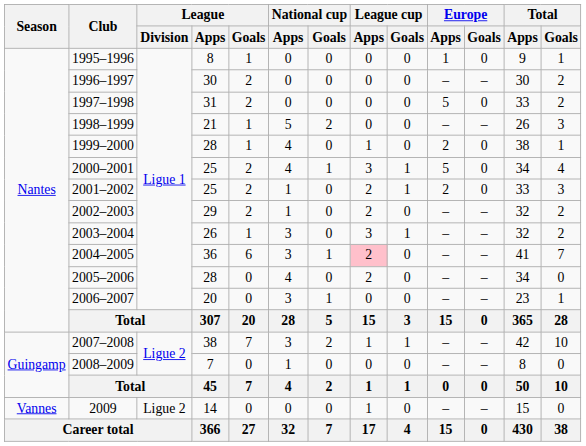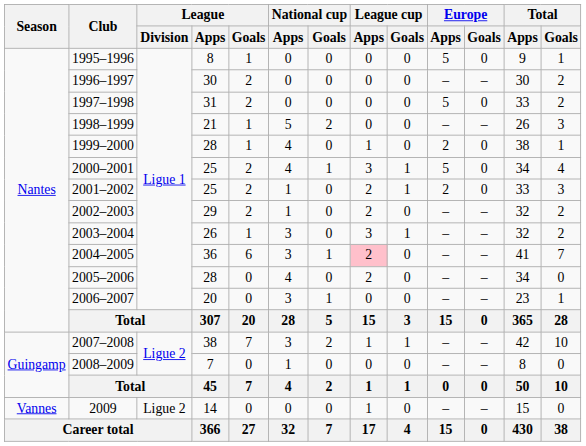 <table class="wikitable" style="text-align: center">
 <tr>
 <th rowspan="2">Season</th>
 <th rowspan="2">Club</th>
 <th colspan="3">League</th>
 <th colspan="2">National cup</th>
 <th colspan="2">League cup</th>
 <th colspan="2"><a href='#'>Europe</a></th>
 <th colspan="3">Total</th>
 </tr>
 <tr>
 <th>Division</th>
 <th>Apps</th>
 <th>Goals</th>
 <th>Apps</th>
 <th>Goals</th>
 <th>Apps</th>
 <th>Goals</th>
 <th>Apps</th>
 <th>Goals</th>
 <th>Apps</th>
 <th>Goals</th>
 </tr>
 <tr>
 <td rowspan="13"><a href='#'>Nantes</a></td>
 <td>1995–1996</td>
 <td rowspan="12"><a href='#'>Ligue 1</a></td>
 <td>8</td>
 <td>1</td>
 <td>0</td>
 <td>0</td>
 <td>0</td>
 <td>0</td>
-<td>1</td>
+<td>5</td>
 <td>0</td>
 <td>9</td>
 <td>1</td>
 </tr>
 <tr>
 <td>1996–1997</td>
 <td>30</td>
 <td>2</td>
 <td>0</td>
 <td>0</td>
 <td>0</td>
 <td>0</td>
 <td>–</td>
 <td>–</td>
 <td>30</td>
 <td>2</td>
 </tr>
 <tr>
 <td>1997–1998</td>
 <td>31</td>
 <td>2</td>
 <td>0</td>
 <td>0</td>
 <td>0</td>
 <td>0</td>
 <td>5</td>
 <td>0</td>
 <td>33</td>
 <td>2</td>
 </tr>
 <tr>
 <td>1998–1999</td>
 <td>21</td>
 <td>1</td>
 <td>5</td>
 <td>2</td>
 <td>0</td>
 <td>0</td>
 <td>–</td>
 <td>–</td>
 <td>26</td>
 <td>3</td>
 </tr>
 <tr>
 <td>1999–2000</td>
 <td>28</td>
 <td>1</td>
 <td>4</td>
 <td>0</td>
 <td>1</td>
 <td>0</td>
 <td>2</td>
 <td>0</td>
 <td>38</td>
 <td>1</td>
 </tr>
 <tr>
 <td>2000–2001</td>
 <td>25</td>
 <td>2</td>
 <td>4</td>
 <td>1</td>
 <td>3</td>
 <td>1</td>
 <td>5</td>
 <td>0</td>
 <td>34</td>
 <td>4</td>
 </tr>
 <tr>
 <td>2001–2002</td>
 <td>25</td>
 <td>2</td>
 <td>1</td>
 <td>0</td>
 <td>2</td>
 <td>1</td>
 <td>2</td>
 <td>0</td>
 <td>33</td>
 <td>3</td>
 </tr>
 <tr>
 <td>2002–2003</td>
 <td>29</td>
 <td>2</td>
 <td>1</td>
 <td>0</td>
 <td>2</td>
 <td>0</td>
 <td>–</td>
 <td>–</td>
 <td>32</td>
 <td>2</td>
 </tr>
 <tr>
 <td>2003–2004</td>
 <td>26</td>
 <td>1</td>
 <td>3</td>
 <td>0</td>
 <td>3</td>
 <td>1</td>
 <td>–</td>
 <td>–</td>
 <td>32</td>
 <td>2</td>
 </tr>
 <tr>
 <td>2004–2005</td>
 <td>36</td>
 <td>6</td>
 <td>3</td>
 <td>1</td>
 <td style="background: pink;">2</td>
 <td>0</td>
 <td>–</td>
 <td>–</td>
 <td>41</td>
 <td>7</td>
 </tr>
 <tr>
 <td>2005–2006</td>
 <td>28</td>
 <td>0</td>
 <td>4</td>
 <td>0</td>
 <td>2</td>
 <td>0</td>
 <td>–</td>
 <td>–</td>
 <td>34</td>
 <td>0</td>
 </tr>
 <tr>
 <td>2006–2007</td>
 <td>20</td>
 <td>0</td>
 <td>3</td>
 <td>1</td>
 <td>0</td>
 <td>0</td>
 <td>–</td>
 <td>–</td>
 <td>23</td>
 <td>1</td>
 </tr>
 <tr>
 <th colspan="2">Total</th>
 <th>307</th>
 <th>20</th>
 <th>28</th>
 <th>5</th>
 <th>15</th>
 <th>3</th>
 <th>15</th>
 <th>0</th>
 <th>365</th>
 <th>28</th>
 </tr>
 <tr>
 <td rowspan="3"><a href='#'>Guingamp</a></td>
 <td>2007–2008</td>
 <td rowspan="2"><a href='#'>Ligue 2</a></td>
 <td>38</td>
 <td>7</td>
 <td>3</td>
 <td>2</td>
 <td>1</td>
 <td>1</td>
 <td>–</td>
 <td>–</td>
 <td>42</td>
 <td>10</td>
 </tr>
 <tr>
 <td>2008–2009</td>
 <td>7</td>
 <td>0</td>
 <td>1</td>
 <td>0</td>
 <td>0</td>
 <td>0</td>
 <td>–</td>
 <td>–</td>
 <td>8</td>
 <td>0</td>
 </tr>
 <tr>
 <th colspan="2">Total</th>
 <th>45</th>
 <th>7</th>
 <th>4</th>
 <th>2</th>
 <th>1</th>
 <th>1</th>
 <th>0</th>
 <th>0</th>
 <th>50</th>
 <th>10</th>
 </tr>
 <tr>
 <td><a href='#'>Vannes</a></td>
 <td>2009</td>
 <td>Ligue 2</td>
 <td>14</td>
 <td>0</td>
 <td>0</td>
 <td>0</td>
 <td>1</td>
 <td>0</td>
 <td>–</td>
 <td>–</td>
 <td>15</td>
 <td>0</td>
 </tr>
 <tr>
 <th colspan="3">Career total</th>
 <th>366</th>
 <th>27</th>
 <th>32</th>
 <th>7</th>
 <th>17</th>
 <th>4</th>
 <th>15</th>
 <th>0</th>
 <th>430</th>
 <th>38</th>
 </tr>
 </table>
